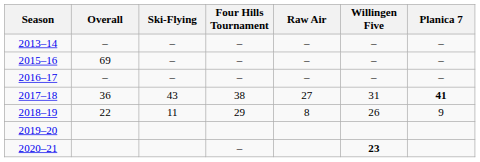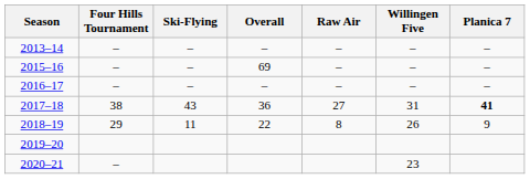 <table class="wikitable">
 <tr class="hintergrundfarbe5">
 <th width="90">Season</th>
+<th width="90">Four Hills<br>Tournament</th>
+<th width="90">Ski-Flying</th>
 <th width="90">Overall</th>
-<th width="90">Ski-Flying</th>
-<th width="90">Four Hills<br>Tournament</th>
 <th width="90">Raw Air</th>
 <th width="90">Willingen Five</th>
 <th width="90">Planica 7</th>
 </tr>
 <tr>
 <td align=center><a href='#'>2013–14</a></td>
 <td align=center>–</td>
 <td align=center>–</td>
 <td align=center>–</td>
 <td align=center>–</td>
 <td align=center>–</td>
 <td align=center>–</td>
 </tr>
 <tr>
 <td align=center><a href='#'>2015–16</a></td>
-<td align=center>69</td>
 <td align=center>–</td>
 <td align=center>–</td>
+<td align=center>69</td>
 <td align=center>–</td>
 <td align=center>–</td>
 <td align=center>–</td>
 </tr>
 <tr>
 <td align=center><a href='#'>2016–17</a></td>
 <td align=center>–</td>
 <td align=center>–</td>
 <td align=center>–</td>
 <td align=center>–</td>
 <td align=center>–</td>
 <td align=center>–</td>
 </tr>
 <tr>
 <td align=center><a href='#'>2017–18</a></td>
+<td align=center>38</td>
+<td align=center>43</td>
 <td align=center>36</td>
-<td align=center>43</td>
-<td align=center>38</td>
 <td align=center>27</td>
 <td align=center>31</td>
 <td align=center><strong>41</strong></td>
 </tr>
 <tr>
 <td align=center><a href='#'>2018–19</a></td>
+<td align=center>29</td>
+<td align=center>11</td>
 <td align=center>22</td>
-<td align=center>11</td>
-<td align=center>29</td>
 <td align=center>8</td>
 <td align=center>26</td>
 <td align=center>9</td>
 </tr>
 <tr>
 <td align=center><a href='#'>2019–20</a></td>
 <td align=center></td>
 <td align=center></td>
 <td align=center></td>
 <td align=center></td>
 <td align=center></td>
 <td align=center></td>
 </tr>
 <tr>
 <td align=center><a href='#'>2020–21</a></td>
+<td align=center>–</td>
 <td align=center></td>
 <td align=center></td>
-<td align=center>–</td>
 <td align=center></td>
-<td align=center><strong>23</strong></td>
+<td align=center>23</td>
 <td align=center></td>
 </tr>
 </table>
